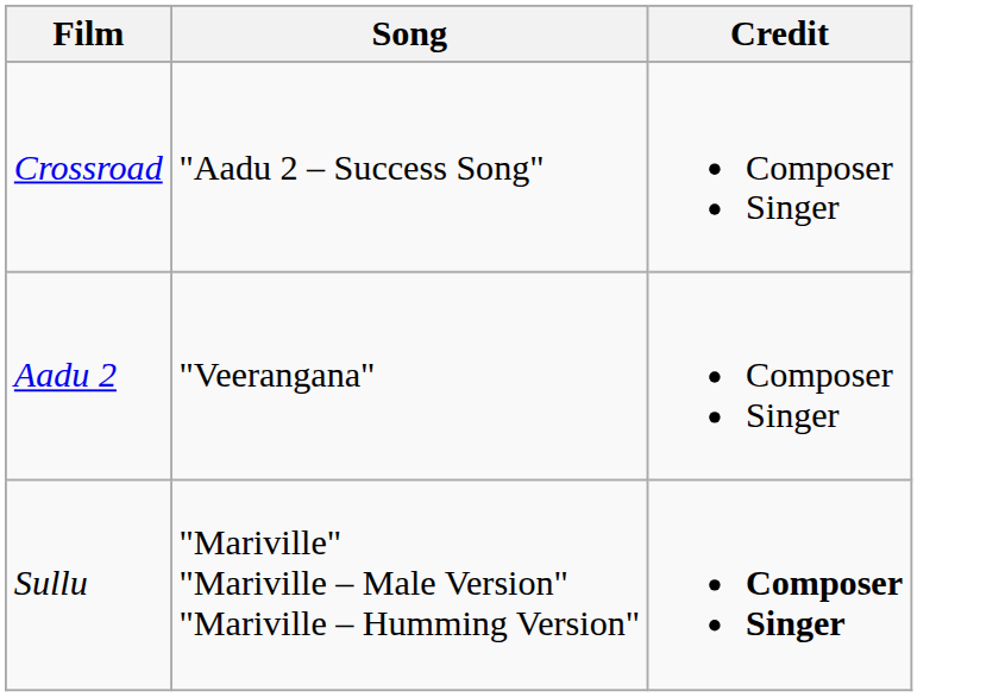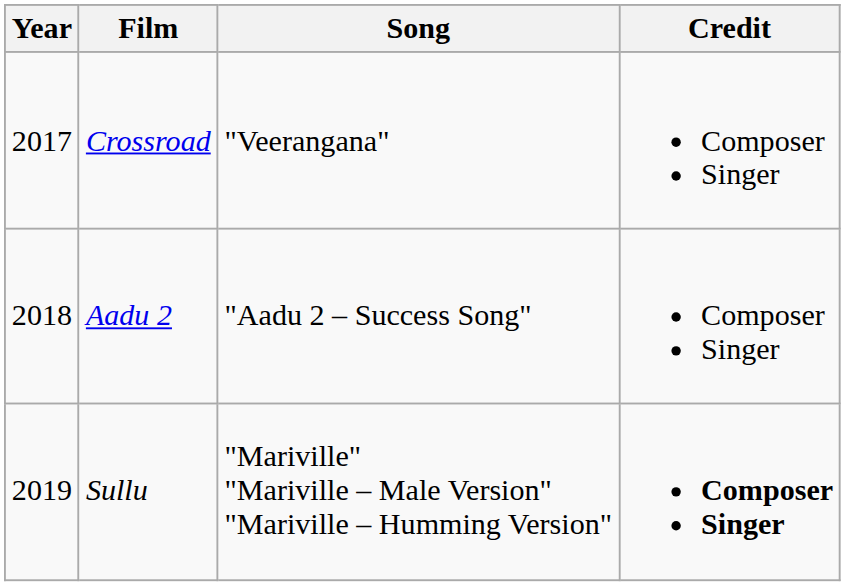 <table class="wikitable">
 <tr>
+<th>Year</th>
 <th>Film</th>
 <th>Song</th>
 <th>Credit</th>
 </tr>
 <tr>
+<td>2017</td>
 <td><em><a href='#'>Crossroad</a></em></td>
+<td>"Veerangana"</td>
+<td><br><ul><li>Composer</li><li>Singer</li></ul></td>
+</tr>
+<tr>
+<td>2018</td>
+<td><em><a href='#'>Aadu 2</a></em></td>
 <td>"Aadu 2 – Success Song"</td>
 <td><br><ul><li>Composer</li><li>Singer</li></ul></td>
 </tr>
 <tr>
-<td><em><a href='#'>Aadu 2</a></em></td>
-<td>"Veerangana"</td>
-<td><br><ul><li>Composer</li><li>Singer</li></ul></td>
-</tr>
-<tr>
+<td>2019</td>
 <td><em>Sullu</em></td>
 <td>"Mariville"<br>"Mariville – Male Version"<br>"Mariville – Humming Version"</td>
 <td><strong><br><ul><li>Composer</li><li>Singer</li></ul></strong></td>
 </tr>
 </table>
